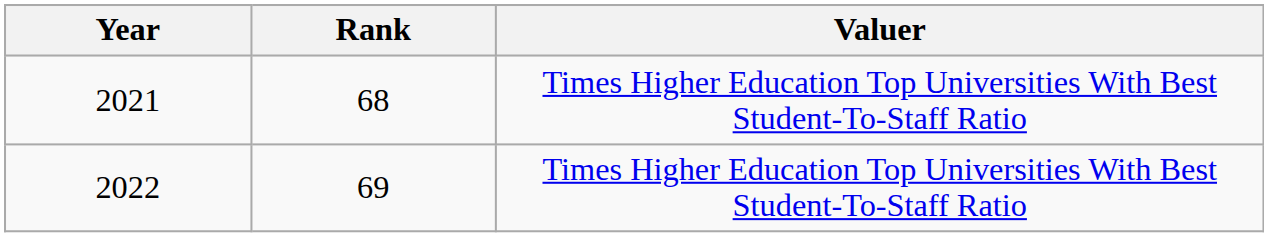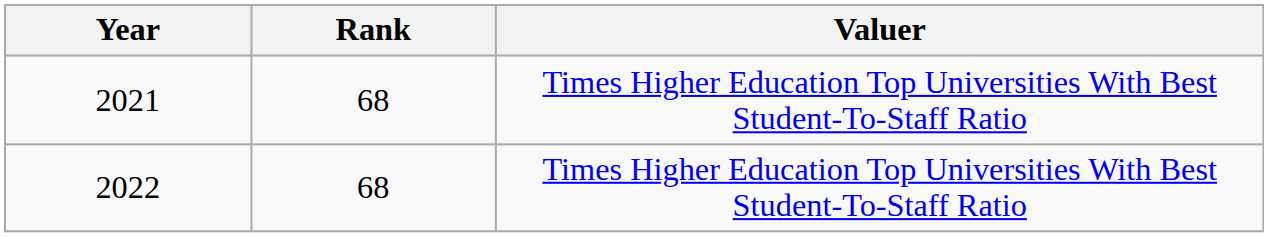 <table class="wikitable sortable mw-collapsible" width="100%">
 <tr>
 <th width="8%">Year</th>
 <th width="8%">Rank</th>
 <th width="25%">Valuer</th>
 </tr>
 <tr>
 <td align="center">2021</td>
 <td align="center">68</td>
 <td align="center"><a href='#'>Times Higher Education Top Universities With Best Student-To-Staff Ratio</a></td>
 </tr>
 <tr>
 <td align="center">2022</td>
-<td align="center">69</td>
+<td align="center">68</td>
 <td align="center"><a href='#'>Times Higher Education Top Universities With Best Student-To-Staff Ratio</a></td>
 </tr>
 </table>
